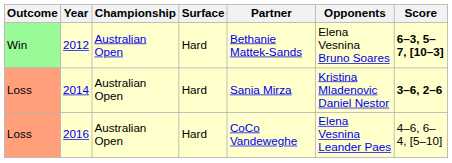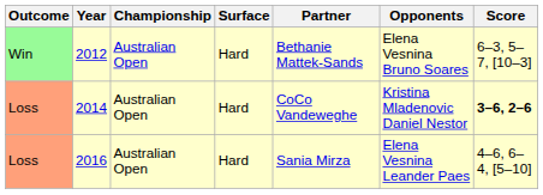 <table class="sortable wikitable">
 <tr>
 <th>Outcome</th>
 <th>Year</th>
 <th>Championship</th>
 <th>Surface</th>
 <th>Partner</th>
 <th>Opponents</th>
 <th class="unsortable">Score</th>
 </tr>
 <tr style="background:#ffc;">
 <td bgcolor=98FB98>Win</td>
 <td><a href='#'>2012</a></td>
 <td><a href='#'>Australian Open</a></td>
 <td>Hard</td>
 <td> <a href='#'>Bethanie Mattek-Sands</a></td>
 <td> Elena Vesnina<br> <a href='#'>Bruno Soares</a></td>
-<td><strong>6–3, 5–7, [10–3]</strong></td>
+<td>6–3, 5–7, [10–3]</td>
 </tr>
 <tr style="background:#ffc;">
 <td bgcolor=FFA07A>Loss</td>
 <td><a href='#'>2014</a></td>
 <td>Australian Open</td>
 <td>Hard</td>
-<td> <a href='#'>Sania Mirza</a></td>
+<td> <a href='#'>CoCo Vandeweghe</a></td>
 <td> <a href='#'>Kristina Mladenovic</a><br> <a href='#'>Daniel Nestor</a></td>
 <td><strong>3–6, 2–6</strong></td>
 </tr>
 <tr style="background:#ffc;">
 <td bgcolor=FFA07A>Loss</td>
 <td><a href='#'>2016</a></td>
 <td>Australian Open</td>
 <td>Hard</td>
-<td> <a href='#'>CoCo Vandeweghe</a></td>
+<td> <a href='#'>Sania Mirza</a></td>
 <td> <a href='#'>Elena Vesnina</a><br> <a href='#'>Leander Paes</a></td>
 <td>4–6, 6–4, [5–10]</td>
 </tr>
 </table>
